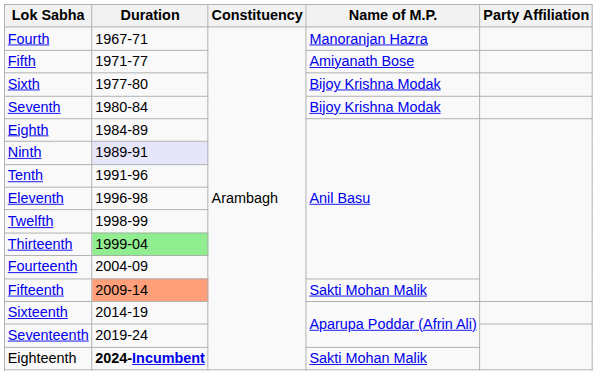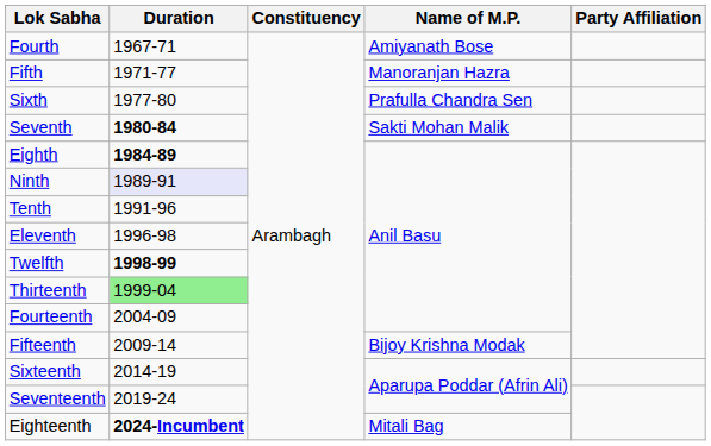 <table class="wikitable sortable">
 <tr>
 <th>Lok Sabha</th>
 <th>Duration</th>
 <th>Constituency</th>
 <th>Name of M.P.</th>
 <th colspan=2>Party Affiliation</th>
 </tr>
 <tr>
 <td><a href='#'>Fourth</a></td>
 <td>1967-71</td>
 <td rowspan="15">Arambagh</td>
-<td><a href='#'>Manoranjan Hazra</a></td>
+<td><a href='#'>Amiyanath Bose</a></td>
 <td></td>
 </tr>
 <tr>
 <td><a href='#'>Fifth</a></td>
 <td>1971-77</td>
-<td><a href='#'>Amiyanath Bose</a></td>
+<td><a href='#'>Manoranjan Hazra</a></td>
 <td></td>
 </tr>
 <tr>
 <td><a href='#'>Sixth</a></td>
 <td>1977-80</td>
-<td><a href='#'>Bijoy Krishna Modak</a></td>
+<td><a href='#'>Prafulla Chandra Sen</a></td>
 <td></td>
 </tr>
 <tr>
 <td><a href='#'>Seventh</a></td>
-<td>1980-84</td>
-<td><a href='#'>Bijoy Krishna Modak</a></td>
+<td><strong>1980-84</strong></td>
+<td><a href='#'>Sakti Mohan Malik</a></td>
 <td></td>
 </tr>
 <tr>
 <td><a href='#'>Eighth</a></td>
-<td>1984-89</td>
+<td><strong>1984-89</strong></td>
 <td rowspan=7><a href='#'>Anil Basu</a></td>
 </tr>
 <tr>
 <td><a href='#'>Ninth</a></td>
 <td style="background: lavender;">1989-91</td>
 </tr>
 <tr>
 <td><a href='#'>Tenth</a></td>
 <td>1991-96</td>
 </tr>
 <tr>
 <td><a href='#'>Eleventh</a></td>
 <td>1996-98</td>
 </tr>
 <tr>
 <td><a href='#'>Twelfth</a></td>
-<td>1998-99</td>
+<td><strong>1998-99</strong></td>
 </tr>
 <tr>
 <td><a href='#'>Thirteenth</a></td>
 <td style="background: lightgreen;">1999-04</td>
 </tr>
 <tr>
 <td><a href='#'>Fourteenth</a></td>
 <td>2004-09</td>
 </tr>
 <tr>
 <td><a href='#'>Fifteenth</a></td>
-<td style="background: lightsalmon;">2009-14</td>
-<td><a href='#'>Sakti Mohan Malik</a></td>
+<td>2009-14</td>
+<td><a href='#'>Bijoy Krishna Modak</a></td>
 </tr>
 <tr>
 <td><a href='#'>Sixteenth</a></td>
 <td>2014-19</td>
 <td rowspan=2><a href='#'>Aparupa Poddar (Afrin Ali)</a></td>
 <td></td>
 </tr>
 <tr>
 <td><a href='#'>Seventeenth</a></td>
 <td>2019-24</td>
 </tr>
 <tr>
 <td>Eighteenth</td>
 <td><strong>2024-<a href='#'>Incumbent</a></strong></td>
-<td><a href='#'>Sakti Mohan Malik</a></td>
+<td><a href='#'>Mitali Bag</a></td>
 </tr>
 </table>
